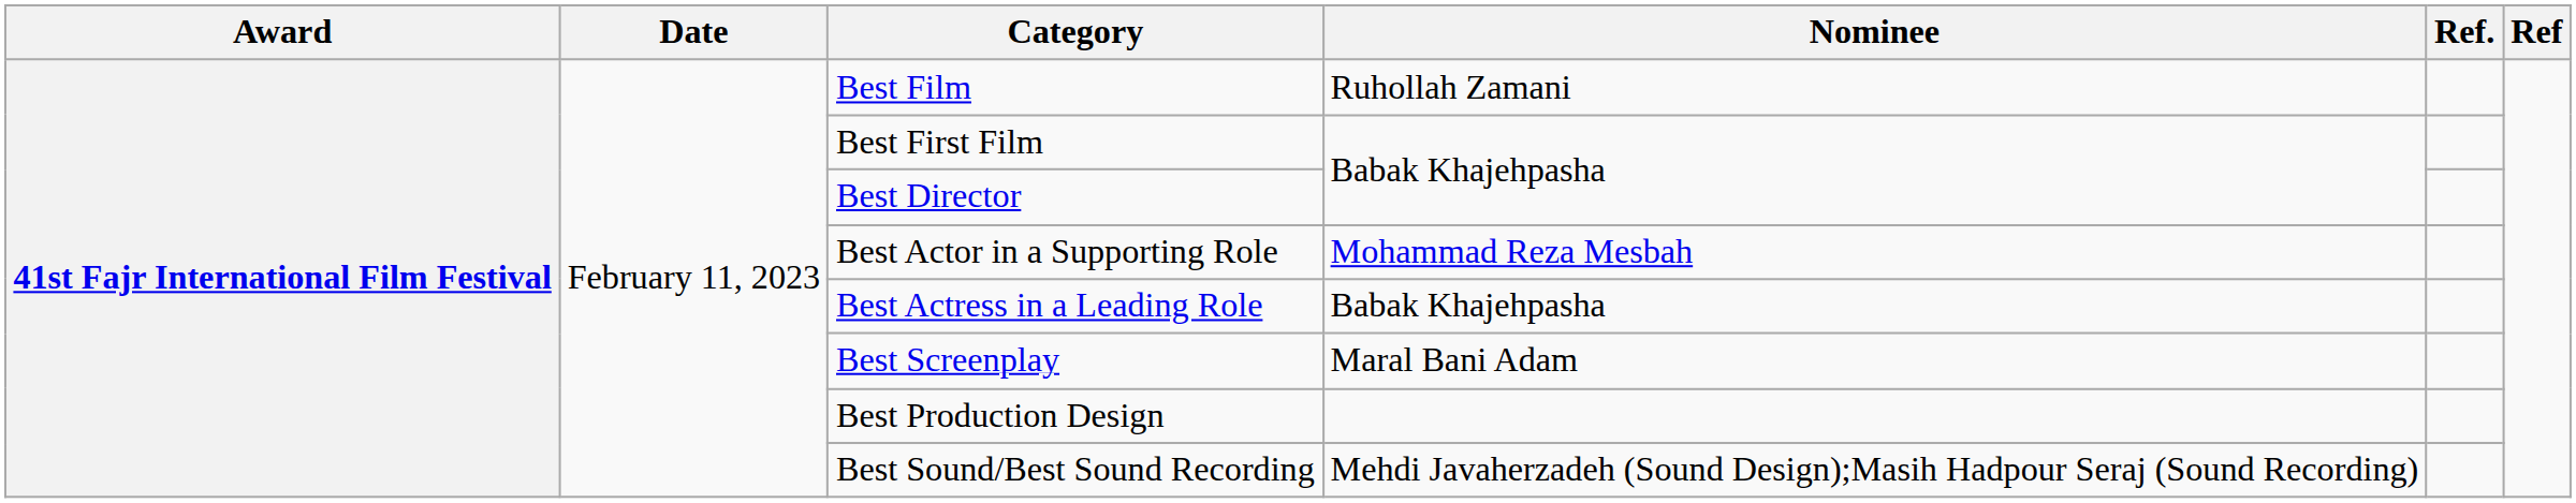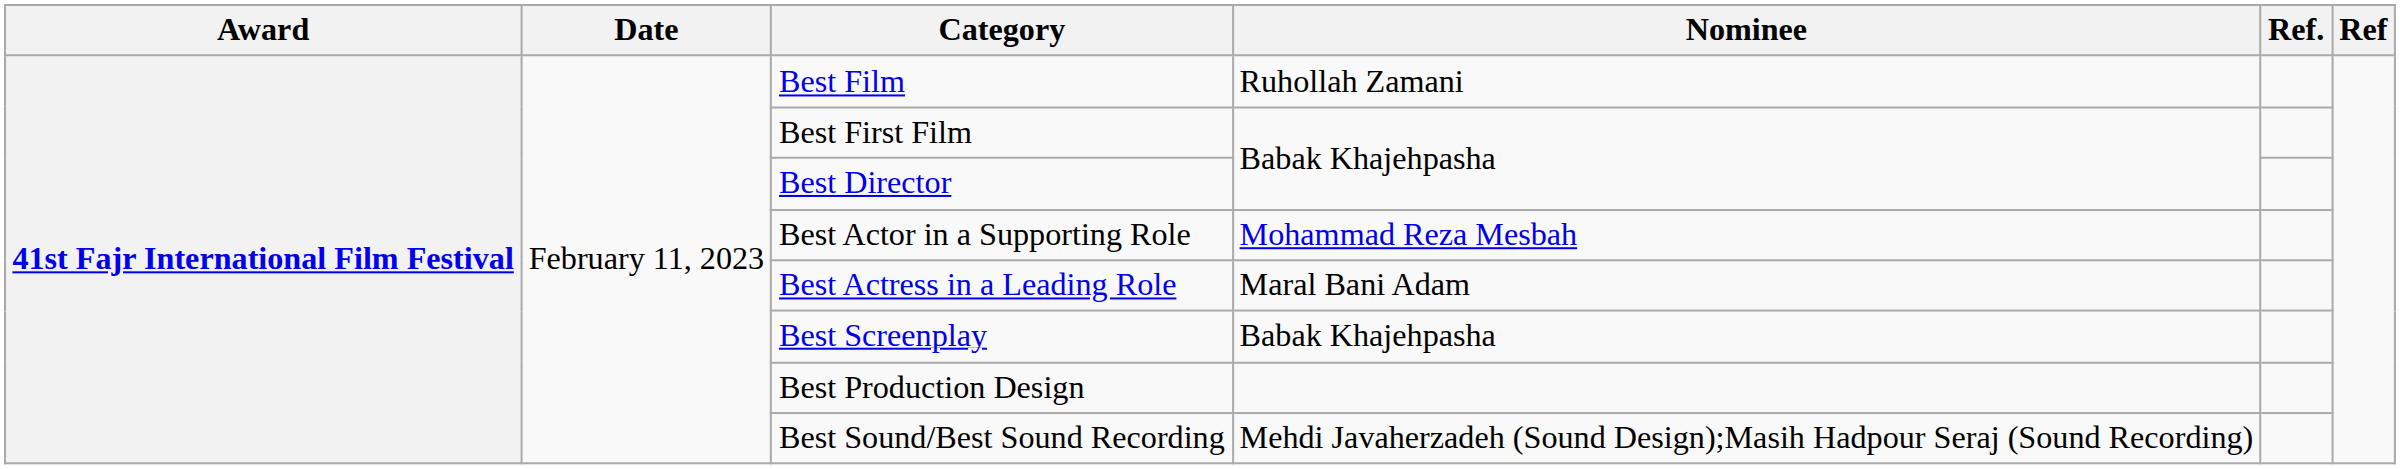 <table class="wikitable plainrowheaders">
 <tr>
 <th scope="col">Award</th>
 <th>Date</th>
 <th scope="col">Category</th>
 <th scope="col">Nominee</th>
 <th scope="col">Ref.</th>
 <th>Ref</th>
 </tr>
 <tr>
 <th rowspan="8"><a href='#'>41st Fajr International Film Festival</a></th>
 <td rowspan="8">February 11, 2023</td>
 <td><a href='#'>Best Film</a></td>
 <td>Ruhollah Zamani</td>
 <td></td>
 <td rowspan="8"></td>
 </tr>
 <tr>
 <td>Best First Film</td>
 <td rowspan="2">Babak Khajehpasha</td>
 <td></td>
 </tr>
 <tr>
 <td><a href='#'>Best Director</a></td>
 <td></td>
 </tr>
 <tr>
 <td>Best Actor in a Supporting Role</td>
 <td><a href='#'>Mohammad Reza Mesbah</a></td>
 <td></td>
 </tr>
 <tr>
 <td><a href='#'>Best Actress in a Leading Role</a></td>
-<td>Babak Khajehpasha</td>
+<td>Maral Bani Adam</td>
 <td></td>
 </tr>
 <tr>
 <td><a href='#'>Best Screenplay</a></td>
-<td>Maral Bani Adam</td>
+<td>Babak Khajehpasha</td>
 <td></td>
 </tr>
 <tr>
 <td>Best Production Design</td>
 <td Amir Zagheri></td>
 <td></td>
 </tr>
 <tr>
 <td>Best Sound/Best Sound Recording</td>
 <td>Mehdi Javaherzadeh (Sound Design);Masih Hadpour Seraj (Sound Recording)</td>
 <td></td>
 </tr>
 </table>
